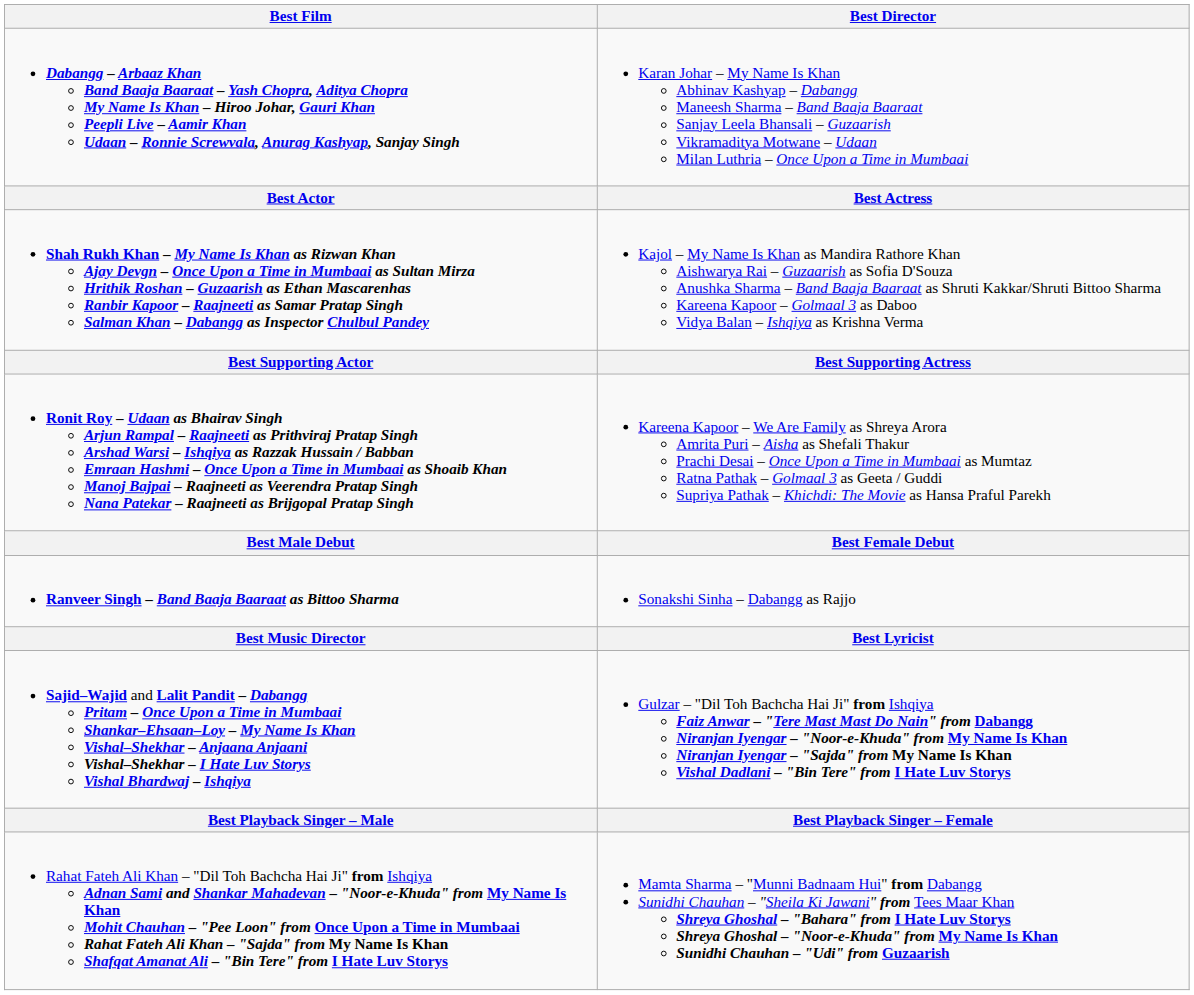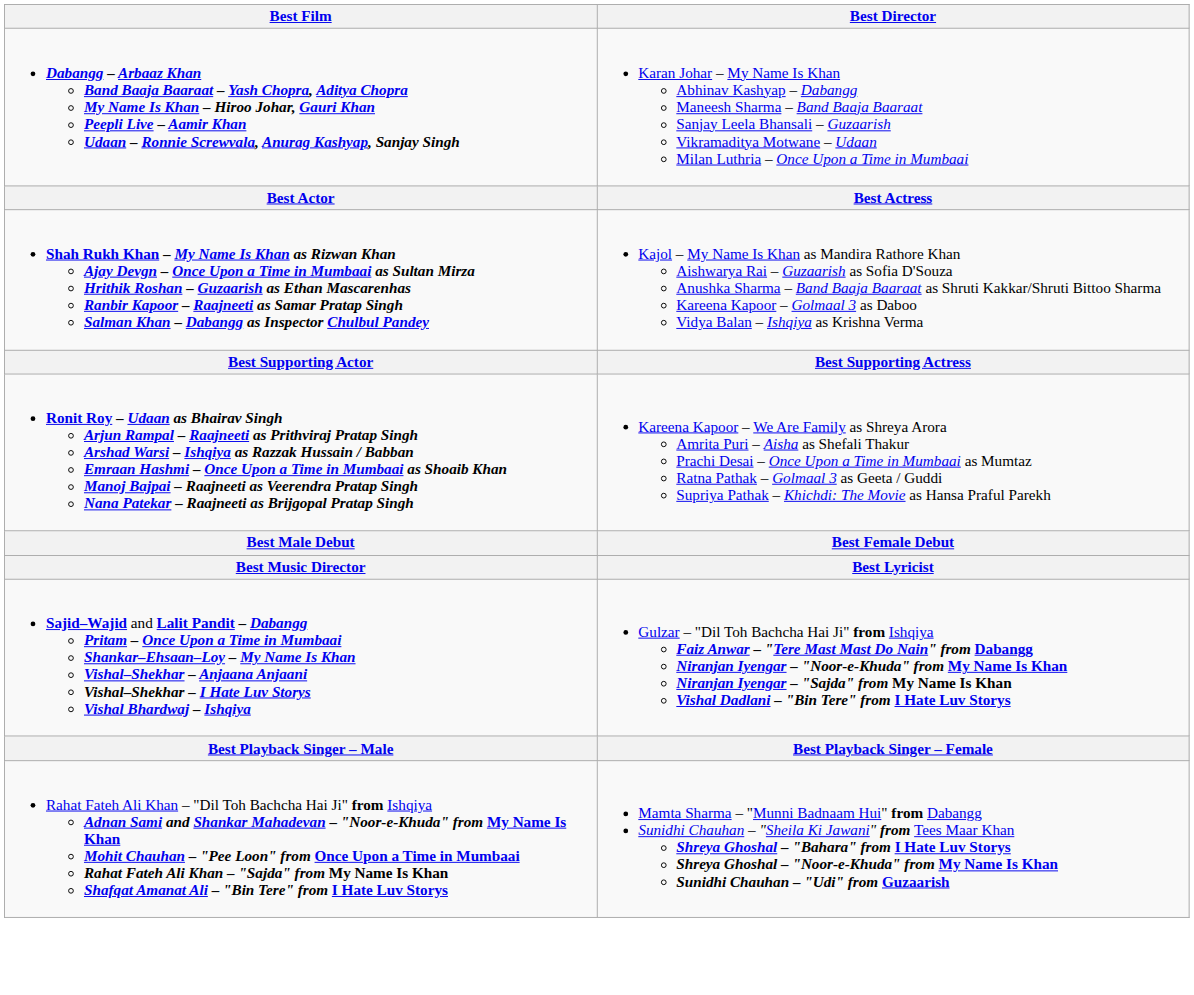 <table class="wikitable">
 <tr>
 <th style="vertical-align:top; width:50%;"><a href='#'>Best Film</a></th>
 <th style="vertical-align:top; width:50%;"><a href='#'>Best Director</a></th>
 </tr>
 <tr>
 <td valign="top"><br><ul><li><strong><em><a href='#'>Dabangg</a><em> – <a href='#'>Arbaaz Khan</a><strong><ul><li></em><a href='#'>Band Baaja Baaraat</a><em> – <a href='#'>Yash Chopra</a>, <a href='#'>Aditya Chopra</a></li><li></em><a href='#'>My Name Is Khan</a><em> – Hiroo Johar, <a href='#'>Gauri Khan</a></li><li></em><a href='#'>Peepli Live</a><em> – <a href='#'>Aamir Khan</a></li><li></em><a href='#'>Udaan</a><em> – <a href='#'>Ronnie Screwvala</a>, <a href='#'>Anurag Kashyap</a>, Sanjay Singh</li></ul></li></ul></td>
 <td valign="top"><br><ul><li></strong><a href='#'>Karan Johar</a> – </em><a href='#'>My Name Is Khan</a></em></strong><ul><li><a href='#'>Abhinav Kashyap</a> – <em><a href='#'>Dabangg</a></em></li><li><a href='#'>Maneesh Sharma</a> – <em><a href='#'>Band Baaja Baaraat</a></em></li><li><a href='#'>Sanjay Leela Bhansali</a> – <em><a href='#'>Guzaarish</a></em></li><li><a href='#'>Vikramaditya Motwane</a> – <em><a href='#'>Udaan</a></em></li><li><a href='#'>Milan Luthria</a> – <em><a href='#'>Once Upon a Time in Mumbaai</a></em></li></ul></li></ul></td>
 </tr>
 <tr>
 <th><a href='#'>Best Actor</a></th>
 <th><a href='#'>Best Actress</a></th>
 </tr>
 <tr>
 <td><br><ul><li><strong><a href='#'>Shah Rukh Khan</a> – <em><a href='#'>My Name Is Khan</a> as Rizwan Khan<strong><em><ul><li><a href='#'>Ajay Devgn</a> – </em><a href='#'>Once Upon a Time in Mumbaai</a><em> as Sultan Mirza</li><li><a href='#'>Hrithik Roshan</a> – </em><a href='#'>Guzaarish</a><em> as Ethan Mascarenhas</li><li><a href='#'>Ranbir Kapoor</a> – </em><a href='#'>Raajneeti</a><em> as Samar Pratap Singh</li><li><a href='#'>Salman Khan</a> – </em><a href='#'>Dabangg</a><em> as Inspector <a href='#'>Chulbul Pandey</a></li></ul></li></ul></td>
 <td><br><ul><li></strong><a href='#'>Kajol</a> – </em><a href='#'>My Name Is Khan</a> as Mandira Rathore Khan</em></strong><ul><li><a href='#'>Aishwarya Rai</a> – <em><a href='#'>Guzaarish</a></em> as Sofia D'Souza</li><li><a href='#'>Anushka Sharma</a> – <em><a href='#'>Band Baaja Baaraat</a></em> as Shruti Kakkar/Shruti Bittoo Sharma</li><li><a href='#'>Kareena Kapoor</a> – <em><a href='#'>Golmaal 3</a></em> as Daboo</li><li><a href='#'>Vidya Balan</a> – <em><a href='#'>Ishqiya</a></em> as Krishna Verma</li></ul></li></ul></td>
 </tr>
 <tr>
 <th><a href='#'>Best Supporting Actor</a></th>
 <th><a href='#'>Best Supporting Actress</a></th>
 </tr>
 <tr>
 <td><br><ul><li><strong><a href='#'>Ronit Roy</a> – <em><a href='#'>Udaan</a> as Bhairav Singh<strong><em><ul><li><a href='#'>Arjun Rampal</a> – </em><a href='#'>Raajneeti</a><em> as Prithviraj Pratap Singh</li><li><a href='#'>Arshad Warsi</a> – </em><a href='#'>Ishqiya</a><em> as Razzak Hussain / Babban</li><li><a href='#'>Emraan Hashmi</a> – </em><a href='#'>Once Upon a Time in Mumbaai</a><em> as Shoaib Khan</li><li><a href='#'>Manoj Bajpai</a> – </em>Raajneeti<em> as Veerendra Pratap Singh</li><li><a href='#'>Nana Patekar</a> – </em>Raajneeti<em> as Brijgopal Pratap Singh</li></ul></li></ul></td>
 <td><br><ul><li></strong><a href='#'>Kareena Kapoor</a> – </em><a href='#'>We Are Family</a> as Shreya Arora</em></strong><ul><li><a href='#'>Amrita Puri</a> – <em><a href='#'>Aisha</a></em> as Shefali Thakur</li><li><a href='#'>Prachi Desai</a> – <em><a href='#'>Once Upon a Time in Mumbaai</a></em> as Mumtaz</li><li><a href='#'>Ratna Pathak</a> – <em><a href='#'>Golmaal 3</a></em> as Geeta / Guddi</li><li><a href='#'>Supriya Pathak</a> – <em><a href='#'>Khichdi: The Movie</a></em> as Hansa Praful Parekh</li></ul></li></ul></td>
 </tr>
 <tr>
 <th><a href='#'>Best Male Debut</a></th>
 <th><a href='#'>Best Female Debut</a></th>
 </tr>
 <tr>
-<td><br><ul><li><strong><a href='#'>Ranveer Singh</a> – <em><a href='#'>Band Baaja Baaraat</a> as Bittoo Sharma<strong><em></li></ul></td>
-<td><br><ul><li></strong><a href='#'>Sonakshi Sinha</a> – </em><a href='#'>Dabangg</a> as Rajjo</em></strong></li></ul></td>
-</tr>
-<tr>
 <th><a href='#'>Best Music Director</a></th>
 <th><a href='#'>Best Lyricist</a></th>
 </tr>
 <tr>
 <td><br><ul><li><strong><a href='#'>Sajid–Wajid</a></strong> and <strong><a href='#'>Lalit Pandit</a> – <em><a href='#'>Dabangg</a><strong><em><ul><li><a href='#'>Pritam</a> – </em><a href='#'>Once Upon a Time in Mumbaai</a><em></li><li><a href='#'>Shankar–Ehsaan–Loy</a> – </em><a href='#'>My Name Is Khan</a><em></li><li><a href='#'>Vishal–Shekhar</a> – </em><a href='#'>Anjaana Anjaani</a><em></li><li>Vishal–Shekhar – </em><a href='#'>I Hate Luv Storys</a><em></li><li><a href='#'>Vishal Bhardwaj</a> – </em><a href='#'>Ishqiya</a><em></li></ul></li></ul></td>
 <td><br><ul><li></strong><a href='#'>Gulzar</a> – "Dil Toh Bachcha Hai Ji"<strong> from </em></strong><a href='#'>Ishqiya</a><strong><em><ul><li><a href='#'>Faiz Anwar</a> – "<a href='#'>Tere Mast Mast Do Nain</a>" from </em><a href='#'>Dabangg</a><em></li><li><a href='#'>Niranjan Iyengar</a> – "Noor-e-Khuda" from </em><a href='#'>My Name Is Khan</a><em></li><li><a href='#'>Niranjan Iyengar</a> – "Sajda" from </em>My Name Is Khan<em></li><li><a href='#'>Vishal Dadlani</a> – "Bin Tere" from </em><a href='#'>I Hate Luv Storys</a><em></li></ul></li></ul></td>
 </tr>
 <tr>
 <th><a href='#'>Best Playback Singer – Male</a></th>
 <th><a href='#'>Best Playback Singer – Female</a></th>
 </tr>
 <tr>
 <td><br><ul><li></strong><a href='#'>Rahat Fateh Ali Khan</a> – "Dil Toh Bachcha Hai Ji"<strong> from </em></strong><a href='#'>Ishqiya</a><strong><em><ul><li><a href='#'>Adnan Sami</a> and <a href='#'>Shankar Mahadevan</a> – "Noor-e-Khuda" from </em><a href='#'>My Name Is Khan</a><em></li><li><a href='#'>Mohit Chauhan</a> – "Pee Loon" from </em><a href='#'>Once Upon a Time in Mumbaai</a><em></li><li>Rahat Fateh Ali Khan – "Sajda" from </em>My Name Is Khan<em></li><li><a href='#'>Shafqat Amanat Ali</a> – "Bin Tere" from </em><a href='#'>I Hate Luv Storys</a><em></li></ul></li></ul></td>
 <td><br><ul><li></strong><a href='#'>Mamta Sharma</a> – "<a href='#'>Munni Badnaam Hui</a>"<strong> from </em></strong><a href='#'>Dabangg</a><strong><em></li><li></strong><a href='#'>Sunidhi Chauhan</a> – "<a href='#'>Sheila Ki Jawani</a>"<strong> from </em></strong><a href='#'>Tees Maar Khan</a><strong><em><ul><li><a href='#'>Shreya Ghoshal</a> – "Bahara" from </em><a href='#'>I Hate Luv Storys</a><em></li><li>Shreya Ghoshal – "Noor-e-Khuda" from </em><a href='#'>My Name Is Khan</a><em></li><li>Sunidhi Chauhan – "Udi" from </em><a href='#'>Guzaarish</a><em></li></ul></li></ul></td>
 </tr>
 </table>
